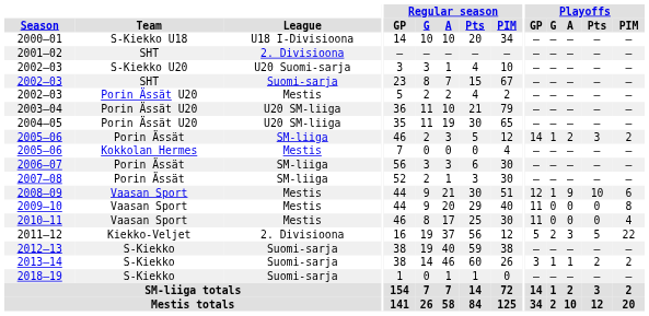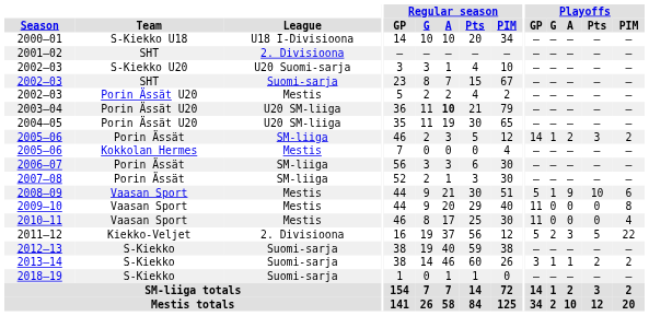 <table border="0" cellpadding="1" cellspacing="0" style="text-align:center; width:60em">
 <tr bgcolor="#e0e0e0">
 <th colspan="3" bgcolor="#ffffff"></th>
 <th rowspan="99" bgcolor="#ffffff"></th>
 <th colspan="5"><a href='#'>Regular season</a></th>
 <th rowspan="99" bgcolor="#ffffff"></th>
 <th colspan="5"><a href='#'>Playoffs</a></th>
 </tr>
 <tr bgcolor="#e0e0e0">
 <th><a href='#'>Season</a></th>
 <th>Team</th>
 <th>League</th>
 <th>GP</th>
 <th><a href='#'>G</a></th>
 <th><a href='#'>A</a></th>
 <th><a href='#'>Pts</a></th>
 <th><a href='#'>PIM</a></th>
 <th>GP</th>
 <th>G</th>
 <th>A</th>
 <th>Pts</th>
 <th>PIM</th>
 </tr>
 <tr>
 <td>2000–01</td>
 <td>S-Kiekko U18</td>
 <td>U18 I-Divisioona</td>
 <td>14</td>
 <td>10</td>
 <td>10</td>
 <td>20</td>
 <td>34</td>
 <td>—</td>
 <td>—</td>
 <td>—</td>
 <td>—</td>
 <td>—</td>
 </tr>
 <tr bgcolor="#f0f0f0">
 <td>2001–02</td>
 <td>SHT</td>
 <td><a href='#'>2. Divisioona</a></td>
 <td>—</td>
 <td>—</td>
 <td>—</td>
 <td>—</td>
 <td>—</td>
 <td>—</td>
 <td>—</td>
 <td>—</td>
 <td>—</td>
 <td>—</td>
 </tr>
 <tr>
 <td>2002–03</td>
 <td>S-Kiekko U20</td>
 <td>U20 Suomi-sarja</td>
 <td>3</td>
 <td>3</td>
 <td>1</td>
 <td>4</td>
 <td>10</td>
 <td>—</td>
 <td>—</td>
 <td>—</td>
 <td>—</td>
 <td>—</td>
 </tr>
 <tr bgcolor="#f0f0f0">
 <td><a href='#'>2002–03</a></td>
 <td>SHT</td>
 <td><a href='#'>Suomi-sarja</a></td>
 <td>23</td>
 <td>8</td>
 <td>7</td>
 <td>15</td>
 <td>67</td>
 <td>—</td>
 <td>—</td>
 <td>—</td>
 <td>—</td>
 <td>—</td>
 </tr>
 <tr>
 <td>2002–03</td>
 <td><a href='#'>Porin Ässät</a> U20</td>
 <td>Mestis</td>
 <td>5</td>
 <td>2</td>
 <td>2</td>
 <td>4</td>
 <td>2</td>
 <td>—</td>
 <td>—</td>
 <td>—</td>
 <td>—</td>
 <td>—</td>
 </tr>
 <tr bgcolor="#f0f0f0">
 <td>2003–04</td>
 <td>Porin Ässät U20</td>
 <td>U20 SM-liiga</td>
 <td>36</td>
 <td>11</td>
-<td>10</td>
+<td><strong>10</strong></td>
 <td>21</td>
 <td>79</td>
 <td>—</td>
 <td>—</td>
 <td>—</td>
 <td>—</td>
 <td>—</td>
 </tr>
 <tr>
 <td>2004–05</td>
 <td>Porin Ässät U20</td>
 <td>U20 SM-liiga</td>
 <td>35</td>
 <td>11</td>
 <td>19</td>
 <td>30</td>
 <td>65</td>
 <td>—</td>
 <td>—</td>
 <td>—</td>
 <td>—</td>
 <td>—</td>
 </tr>
 <tr bgcolor="#f0f0f0">
 <td><a href='#'>2005–06</a></td>
 <td>Porin Ässät</td>
 <td><a href='#'>SM-liiga</a></td>
 <td>46</td>
 <td>2</td>
 <td>3</td>
 <td>5</td>
 <td>12</td>
 <td>14</td>
 <td>1</td>
 <td>2</td>
 <td>3</td>
 <td>2</td>
 </tr>
 <tr>
 <td><a href='#'>2005–06</a></td>
 <td><a href='#'>Kokkolan Hermes</a></td>
 <td><a href='#'>Mestis</a></td>
 <td>7</td>
 <td>0</td>
 <td>0</td>
 <td>0</td>
 <td>4</td>
 <td>—</td>
 <td>—</td>
 <td>—</td>
 <td>—</td>
 <td>—</td>
 </tr>
 <tr bgcolor="#f0f0f0">
 <td><a href='#'>2006–07</a></td>
 <td>Porin Ässät</td>
 <td>SM-liiga</td>
 <td>56</td>
 <td>3</td>
 <td>3</td>
 <td>6</td>
 <td>30</td>
 <td>—</td>
 <td>—</td>
 <td>—</td>
 <td>—</td>
 <td>—</td>
 </tr>
 <tr>
 <td><a href='#'>2007–08</a></td>
 <td>Porin Ässät</td>
 <td>SM-liiga</td>
 <td>52</td>
 <td>2</td>
 <td>1</td>
 <td>3</td>
 <td>30</td>
 <td>—</td>
 <td>—</td>
 <td>—</td>
 <td>—</td>
 <td>—</td>
 </tr>
 <tr bgcolor="#f0f0f0">
 <td><a href='#'>2008–09</a></td>
 <td><a href='#'>Vaasan Sport</a></td>
 <td>Mestis</td>
 <td>44</td>
 <td>9</td>
 <td>21</td>
 <td>30</td>
 <td>51</td>
-<td>12</td>
+<td>5</td>
 <td>1</td>
 <td>9</td>
 <td>10</td>
 <td>6</td>
 </tr>
 <tr>
 <td><a href='#'>2009–10</a></td>
 <td>Vaasan Sport</td>
 <td>Mestis</td>
 <td>44</td>
 <td>9</td>
 <td>20</td>
 <td>29</td>
 <td>40</td>
 <td>11</td>
 <td>0</td>
 <td>0</td>
 <td>0</td>
 <td>8</td>
 </tr>
 <tr bgcolor="#f0f0f0">
 <td><a href='#'>2010–11</a></td>
 <td>Vaasan Sport</td>
 <td>Mestis</td>
 <td>46</td>
 <td>8</td>
 <td>17</td>
 <td>25</td>
 <td>30</td>
 <td>11</td>
 <td>0</td>
 <td>0</td>
 <td>0</td>
 <td>4</td>
 </tr>
 <tr>
 <td>2011–12</td>
 <td>Kiekko-Veljet</td>
 <td>2. Divisioona</td>
 <td>16</td>
 <td>19</td>
 <td>37</td>
 <td>56</td>
 <td>12</td>
 <td>5</td>
 <td>2</td>
 <td>3</td>
 <td>5</td>
 <td>22</td>
 </tr>
 <tr bgcolor="#f0f0f0">
 <td><a href='#'>2012–13</a></td>
 <td>S-Kiekko</td>
 <td>Suomi-sarja</td>
 <td>38</td>
 <td>19</td>
 <td>40</td>
 <td>59</td>
 <td>38</td>
 <td>—</td>
 <td>—</td>
 <td>—</td>
 <td>—</td>
 <td>—</td>
 </tr>
 <tr>
 <td><a href='#'>2013–14</a></td>
 <td>S-Kiekko</td>
 <td>Suomi-sarja</td>
 <td>38</td>
 <td>14</td>
 <td>46</td>
 <td>60</td>
 <td>26</td>
 <td>3</td>
 <td>1</td>
 <td>1</td>
 <td>2</td>
 <td>2</td>
 </tr>
 <tr bgcolor="#f0f0f0">
 <td><a href='#'>2018–19</a></td>
 <td>S-Kiekko</td>
 <td>Suomi-sarja</td>
 <td>1</td>
 <td>0</td>
 <td>1</td>
 <td>1</td>
 <td>0</td>
 <td>—</td>
 <td>—</td>
 <td>—</td>
 <td>—</td>
 <td>—</td>
 </tr>
 <tr>
 </tr>
 <tr ALIGN="center" bgcolor="#e0e0e0">
 <th colspan="3">SM-liiga totals</th>
 <th ALIGN="center">154</th>
 <th ALIGN="center">7</th>
 <th ALIGN="center">7</th>
 <th ALIGN="center">14</th>
 <th ALIGN="center">72</th>
 <th ALIGN="center">14</th>
 <th ALIGN="center">1</th>
 <th ALIGN="center">2</th>
 <th ALIGN="center">3</th>
 <th ALIGN="center">2</th>
 </tr>
 <tr>
 </tr>
 <tr ALIGN="center" bgcolor="#e0e0e0">
 <th colspan="3">Mestis totals</th>
 <th ALIGN="center">141</th>
 <th ALIGN="center">26</th>
 <th ALIGN="center">58</th>
 <th ALIGN="center">84</th>
 <th ALIGN="center">125</th>
 <th ALIGN="center">34</th>
 <th ALIGN="center">2</th>
 <th ALIGN="center">10</th>
 <th ALIGN="center">12</th>
 <th ALIGN="center">20</th>
 </tr>
 </table>
